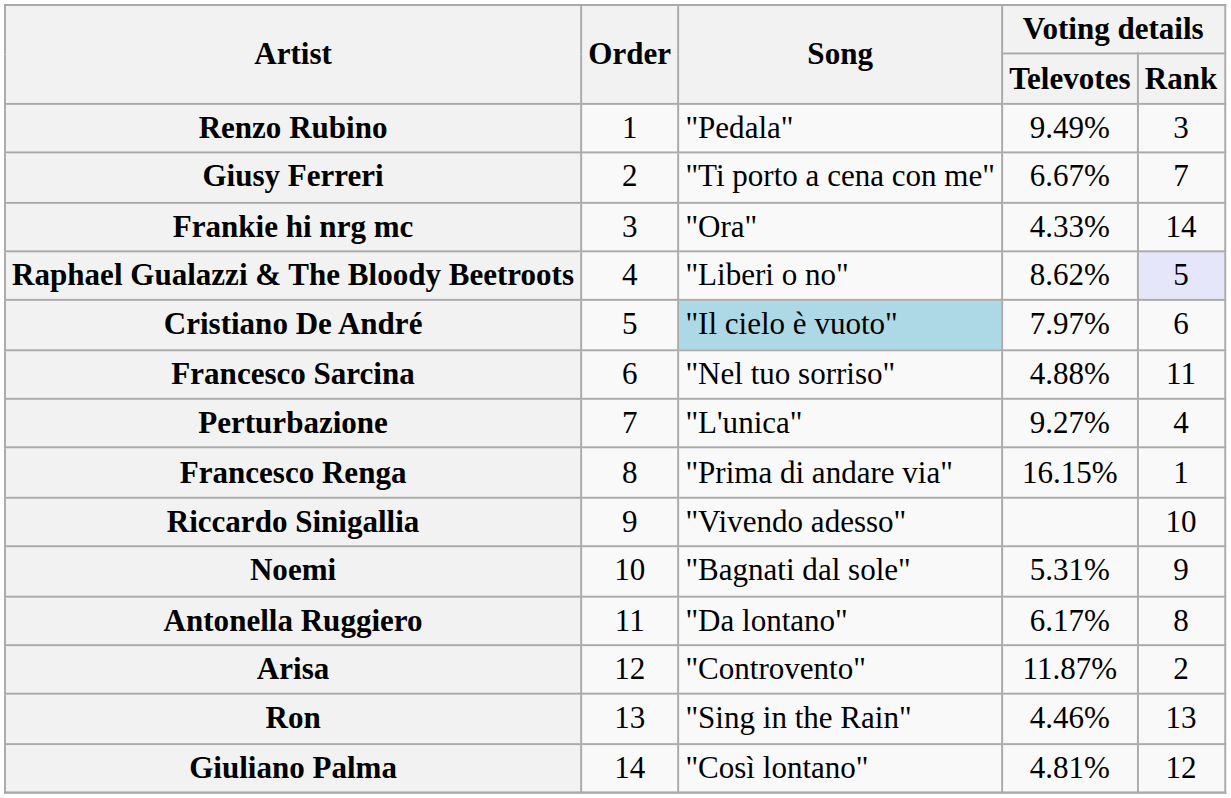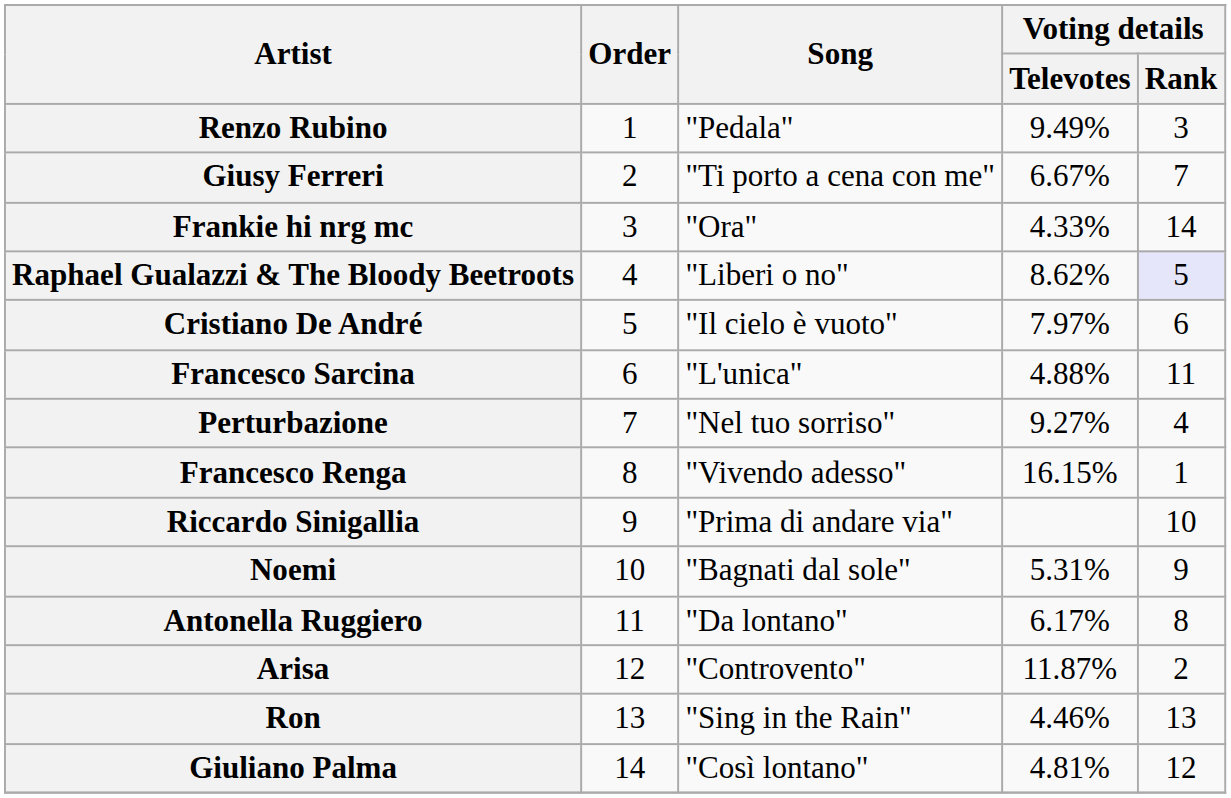 <table class="wikitable plainrowheaders sortable" style="text-align:center;">
 <tr>
 </tr>
 <tr>
 <th rowspan="2">Artist</th>
 <th rowspan="2">Order</th>
 <th rowspan="2">Song</th>
 <th colspan="2">Voting details</th>
 </tr>
 <tr>
 <th>Televotes</th>
 <th>Rank</th>
 </tr>
 <tr>
 <th scope="row">Renzo Rubino</th>
 <td>1</td>
 <td style="text-align:left;">"Pedala"</td>
 <td>9.49%</td>
 <td>3</td>
 </tr>
 <tr>
 <th scope="row">Giusy Ferreri</th>
 <td>2</td>
 <td style="text-align:left;">"Ti porto a cena con me"</td>
 <td>6.67%</td>
 <td>7</td>
 </tr>
 <tr>
 <th scope="row">Frankie hi nrg mc</th>
 <td>3</td>
 <td style="text-align:left;">"Ora"</td>
 <td>4.33%</td>
 <td>14</td>
 </tr>
 <tr>
 <th scope="row">Raphael Gualazzi & The Bloody Beetroots</th>
 <td>4</td>
 <td style="text-align:left;">"Liberi o no"</td>
 <td>8.62%</td>
 <td style="background: lavender;">5</td>
 </tr>
 <tr>
 <th scope="row">Cristiano De André</th>
 <td>5</td>
-<td style="background: lightblue; text-align:left;">"Il cielo è vuoto"</td>
+<td style="text-align:left;">"Il cielo è vuoto"</td>
 <td>7.97%</td>
 <td>6</td>
 </tr>
 <tr>
 <th scope="row">Francesco Sarcina</th>
 <td>6</td>
-<td style="text-align:left;">"Nel tuo sorriso"</td>
+<td style="text-align:left;">"L'unica"</td>
 <td>4.88%</td>
 <td>11</td>
 </tr>
 <tr>
 <th scope="row">Perturbazione</th>
 <td>7</td>
-<td style="text-align:left;">"L'unica"</td>
+<td style="text-align:left;">"Nel tuo sorriso"</td>
 <td>9.27%</td>
 <td>4</td>
 </tr>
 <tr>
 <th scope="row">Francesco Renga</th>
 <td>8</td>
-<td style="text-align:left;">"Prima di andare via"</td>
+<td style="text-align:left;">"Vivendo adesso"</td>
 <td>16.15%</td>
 <td>1</td>
 </tr>
 <tr>
 <th scope="row">Riccardo Sinigallia</th>
 <td>9</td>
-<td style="text-align:left;">"Vivendo adesso"</td>
+<td style="text-align:left;">"Prima di andare via"</td>
 <td></td>
 <td>10</td>
 </tr>
 <tr>
 <th scope="row">Noemi</th>
 <td>10</td>
 <td style="text-align:left;">"Bagnati dal sole"</td>
 <td>5.31%</td>
 <td>9</td>
 </tr>
 <tr>
 <th scope="row">Antonella Ruggiero</th>
 <td>11</td>
 <td style="text-align:left;">"Da lontano"</td>
 <td>6.17%</td>
 <td>8</td>
 </tr>
 <tr>
 <th scope="row">Arisa</th>
 <td>12</td>
 <td style="text-align:left;">"Controvento"</td>
 <td>11.87%</td>
 <td>2</td>
 </tr>
 <tr>
 <th scope="row">Ron</th>
 <td>13</td>
 <td style="text-align:left;">"Sing in the Rain"</td>
 <td>4.46%</td>
 <td>13</td>
 </tr>
 <tr>
 <th scope="row">Giuliano Palma</th>
 <td>14</td>
 <td style="text-align:left;">"Così lontano"</td>
 <td>4.81%</td>
 <td>12</td>
 </tr>
 <tr>
 </tr>
 </table>
